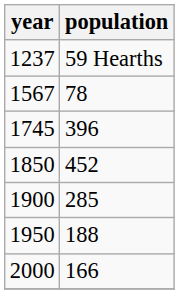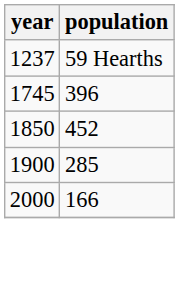 <table class="wikitable">
 <tr>
 <th>year</th>
 <th>population</th>
 </tr>
 <tr>
 <td>1237</td>
 <td>59 Hearths</td>
-</tr>
-<tr>
-<td>1567</td>
-<td>78</td>
 </tr>
 <tr>
 <td>1745</td>
 <td>396</td>
 </tr>
 <tr>
 <td>1850</td>
 <td>452</td>
 </tr>
 <tr>
 <td>1900</td>
 <td>285</td>
 </tr>
 <tr>
-<td>1950</td>
-<td>188</td>
-</tr>
-<tr>
 <td>2000</td>
 <td>166</td>
 </tr>
 <tr>
 </tr>
 </table>
